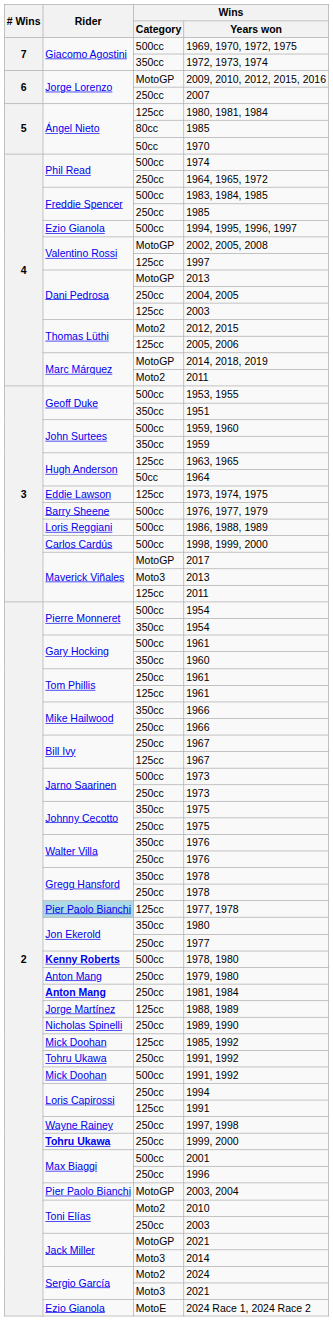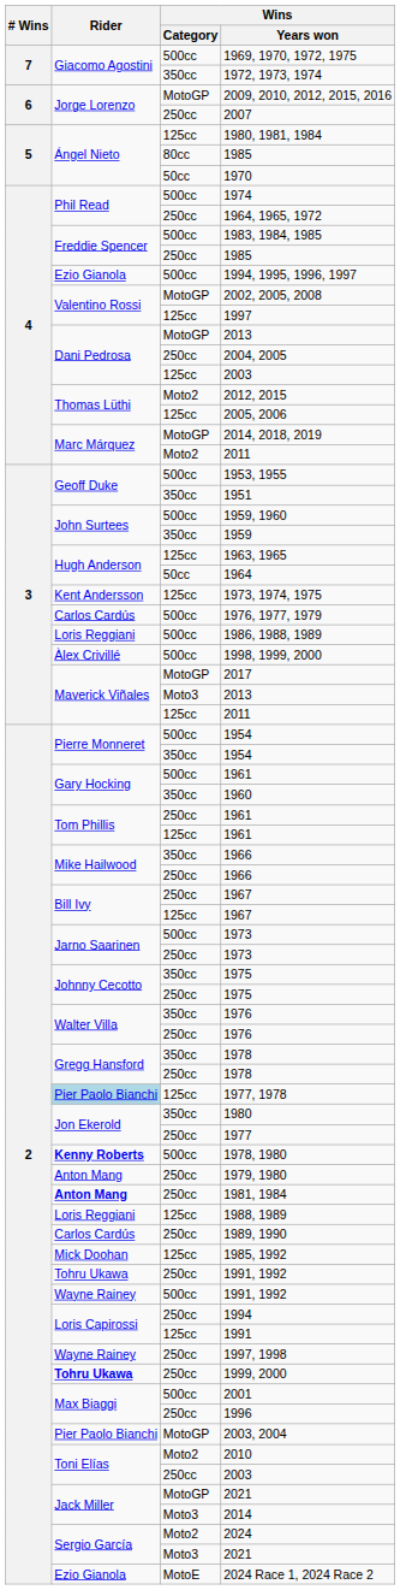 <table class="wikitable" style="font-size: 95%;">
 <tr>
 <th rowspan=2># Wins</th>
 <th rowspan=2>Rider</th>
 <th colspan=2>Wins</th>
 </tr>
 <tr>
 <th>Category</th>
 <th>Years won</th>
 </tr>
 <tr>
 <th rowspan=2>7</th>
 <td rowspan=2> <a href='#'>Giacomo Agostini</a></td>
 <td>500cc</td>
 <td>1969, 1970, 1972, 1975</td>
 </tr>
 <tr>
 <td>350cc</td>
 <td>1972, 1973, 1974</td>
 </tr>
 <tr>
 <th rowspan=2>6</th>
 <td rowspan=2> <a href='#'>Jorge Lorenzo</a></td>
 <td>MotoGP</td>
 <td>2009, 2010, 2012, 2015, 2016</td>
 </tr>
 <tr>
 <td>250cc</td>
 <td>2007</td>
 </tr>
 <tr>
 <th rowspan=3>5</th>
 <td rowspan=3> <a href='#'>Ángel Nieto</a></td>
 <td>125cc</td>
 <td>1980, 1981, 1984</td>
 </tr>
 <tr>
 <td>80cc</td>
 <td>1985</td>
 </tr>
 <tr>
 <td>50cc</td>
 <td>1970</td>
 </tr>
 <tr>
 <th rowspan=14>4</th>
 <td rowspan=2> <a href='#'>Phil Read</a></td>
 <td>500cc</td>
 <td>1974</td>
 </tr>
 <tr>
 <td>250cc</td>
 <td>1964, 1965, 1972</td>
 </tr>
 <tr>
 <td rowspan=2> <a href='#'>Freddie Spencer</a></td>
 <td>500cc</td>
 <td>1983, 1984, 1985</td>
 </tr>
 <tr>
 <td>250cc</td>
 <td>1985</td>
 </tr>
 <tr>
 <td> <a href='#'>Ezio Gianola</a></td>
 <td>500cc</td>
 <td>1994, 1995, 1996, 1997</td>
 </tr>
 <tr>
 <td rowspan=2> <a href='#'>Valentino Rossi</a></td>
 <td>MotoGP</td>
 <td>2002, 2005, 2008</td>
 </tr>
 <tr>
 <td>125cc</td>
 <td>1997</td>
 </tr>
 <tr>
 <td rowspan=3> <a href='#'>Dani Pedrosa</a></td>
 <td>MotoGP</td>
 <td>2013</td>
 </tr>
 <tr>
 <td>250cc</td>
 <td>2004, 2005</td>
 </tr>
 <tr>
 <td>125cc</td>
 <td>2003</td>
 </tr>
 <tr>
 <td rowspan=2> <a href='#'>Thomas Lüthi</a></td>
 <td>Moto2</td>
 <td>2012, 2015</td>
 </tr>
 <tr>
 <td>125cc</td>
 <td>2005, 2006</td>
 </tr>
 <tr>
 <td rowspan=2> <a href='#'>Marc Márquez</a></td>
 <td>MotoGP</td>
 <td>2014, 2018, 2019</td>
 </tr>
 <tr>
 <td>Moto2</td>
 <td>2011</td>
 </tr>
 <tr>
 <th rowspan=13>3</th>
 <td rowspan=2> <a href='#'>Geoff Duke</a></td>
 <td>500cc</td>
 <td>1953, 1955</td>
 </tr>
 <tr>
 <td>350cc</td>
 <td>1951</td>
 </tr>
 <tr>
 <td rowspan=2> <a href='#'>John Surtees</a></td>
 <td>500cc</td>
 <td>1959, 1960</td>
 </tr>
 <tr>
 <td>350cc</td>
 <td>1959</td>
 </tr>
 <tr>
 <td rowspan=2> <a href='#'>Hugh Anderson</a></td>
 <td>125cc</td>
 <td>1963, 1965</td>
 </tr>
 <tr>
 <td>50cc</td>
 <td>1964</td>
 </tr>
 <tr>
-<td> <a href='#'>Eddie Lawson</a></td>
+<td> <a href='#'>Kent Andersson</a></td>
 <td>125cc</td>
 <td>1973, 1974, 1975</td>
 </tr>
 <tr>
-<td> <a href='#'>Barry Sheene</a></td>
+<td> <a href='#'>Carlos Cardús</a></td>
 <td>500cc</td>
 <td>1976, 1977, 1979</td>
 </tr>
 <tr>
 <td> <a href='#'>Loris Reggiani</a></td>
 <td>500cc</td>
 <td>1986, 1988, 1989</td>
 </tr>
 <tr>
-<td> <a href='#'>Carlos Cardús</a></td>
+<td> <a href='#'>Àlex Crivillé</a></td>
 <td>500cc</td>
 <td>1998, 1999, 2000</td>
 </tr>
 <tr>
 <td rowspan=3> <a href='#'>Maverick Viñales</a></td>
 <td>MotoGP</td>
 <td>2017</td>
 </tr>
 <tr>
 <td>Moto3</td>
 <td>2013</td>
 </tr>
 <tr>
 <td>125cc</td>
 <td>2011</td>
 </tr>
 <tr>
 <th rowspan="43">2</th>
 <td rowspan=2> <a href='#'>Pierre Monneret</a></td>
 <td>500cc</td>
 <td>1954</td>
 </tr>
 <tr>
 <td>350cc</td>
 <td>1954</td>
 </tr>
 <tr>
 <td rowspan=2> <a href='#'>Gary Hocking</a></td>
 <td>500cc</td>
 <td>1961</td>
 </tr>
 <tr>
 <td>350cc</td>
 <td>1960</td>
 </tr>
 <tr>
 <td rowspan=2> <a href='#'>Tom Phillis</a></td>
 <td>250cc</td>
 <td>1961</td>
 </tr>
 <tr>
 <td>125cc</td>
 <td>1961</td>
 </tr>
 <tr>
 <td rowspan=2> <a href='#'>Mike Hailwood</a></td>
 <td>350cc</td>
 <td>1966</td>
 </tr>
 <tr>
 <td>250cc</td>
 <td>1966</td>
 </tr>
 <tr>
 <td rowspan=2> <a href='#'>Bill Ivy</a></td>
 <td>250cc</td>
 <td>1967</td>
 </tr>
 <tr>
 <td>125cc</td>
 <td>1967</td>
 </tr>
 <tr>
 <td rowspan=2> <a href='#'>Jarno Saarinen</a></td>
 <td>500cc</td>
 <td>1973</td>
 </tr>
 <tr>
 <td>250cc</td>
 <td>1973</td>
 </tr>
 <tr>
 <td rowspan=2> <a href='#'>Johnny Cecotto</a></td>
 <td>350cc</td>
 <td>1975</td>
 </tr>
 <tr>
 <td>250cc</td>
 <td>1975</td>
 </tr>
 <tr>
 <td rowspan=2> <a href='#'>Walter Villa</a></td>
 <td>350cc</td>
 <td>1976</td>
 </tr>
 <tr>
 <td>250cc</td>
 <td>1976</td>
 </tr>
 <tr>
 <td rowspan=2> <a href='#'>Gregg Hansford</a></td>
 <td>350cc</td>
 <td>1978</td>
 </tr>
 <tr>
 <td>250cc</td>
 <td>1978</td>
 </tr>
 <tr>
 <td style="background: lightblue;"> <a href='#'>Pier Paolo Bianchi</a></td>
 <td>125cc</td>
 <td>1977, 1978</td>
 </tr>
 <tr>
 <td rowspan=2> <a href='#'>Jon Ekerold</a></td>
 <td>350cc</td>
 <td>1980</td>
 </tr>
 <tr>
 <td>250cc</td>
 <td>1977</td>
 </tr>
 <tr>
 <td><strong> <a href='#'>Kenny Roberts</a></strong></td>
 <td>500cc</td>
 <td>1978, 1980</td>
 </tr>
 <tr>
 <td> <a href='#'>Anton Mang</a></td>
 <td>250cc</td>
 <td>1979, 1980</td>
 </tr>
 <tr>
 <td><strong> <a href='#'>Anton Mang</a></strong></td>
 <td>250cc</td>
 <td>1981, 1984</td>
 </tr>
 <tr>
-<td> <a href='#'>Jorge Martínez</a></td>
+<td> <a href='#'>Loris Reggiani</a></td>
 <td>125cc</td>
 <td>1988, 1989</td>
 </tr>
 <tr>
-<td> <a href='#'>Nicholas Spinelli</a></td>
+<td> <a href='#'>Carlos Cardús</a></td>
 <td>250cc</td>
 <td>1989, 1990</td>
 </tr>
 <tr>
 <td> <a href='#'>Mick Doohan</a></td>
 <td>125cc</td>
 <td>1985, 1992</td>
 </tr>
 <tr>
 <td> <a href='#'>Tohru Ukawa</a></td>
 <td>250cc</td>
 <td>1991, 1992</td>
 </tr>
 <tr>
-<td> <a href='#'>Mick Doohan</a></td>
+<td> <a href='#'>Wayne Rainey</a></td>
 <td>500cc</td>
 <td>1991, 1992</td>
 </tr>
 <tr>
 <td rowspan=2> <a href='#'>Loris Capirossi</a></td>
 <td>250cc</td>
 <td>1994</td>
 </tr>
 <tr>
 <td>125cc</td>
 <td>1991</td>
 </tr>
 <tr>
 <td> <a href='#'>Wayne Rainey</a></td>
 <td>250cc</td>
 <td>1997, 1998</td>
 </tr>
 <tr>
 <td><strong> <a href='#'>Tohru Ukawa</a></strong></td>
 <td>250cc</td>
 <td>1999, 2000</td>
 </tr>
 <tr>
 <td rowspan=2> <a href='#'>Max Biaggi</a></td>
 <td>500cc</td>
 <td>2001</td>
 </tr>
 <tr>
 <td>250cc</td>
 <td>1996</td>
 </tr>
 <tr>
 <td> <a href='#'>Pier Paolo Bianchi</a></td>
 <td>MotoGP</td>
 <td>2003, 2004</td>
 </tr>
 <tr>
 <td rowspan=2> <a href='#'>Toni Elías</a></td>
 <td>Moto2</td>
 <td>2010</td>
 </tr>
 <tr>
 <td>250cc</td>
 <td>2003</td>
 </tr>
 <tr>
 <td rowspan=2> <a href='#'>Jack Miller</a></td>
 <td>MotoGP</td>
 <td>2021</td>
 </tr>
 <tr>
 <td>Moto3</td>
 <td>2014</td>
 </tr>
 <tr>
 <td rowspan=2> <a href='#'>Sergio García</a></td>
 <td>Moto2</td>
 <td>2024</td>
 </tr>
 <tr>
 <td>Moto3</td>
 <td>2021</td>
 </tr>
 <tr>
 <td> <a href='#'>Ezio Gianola</a></td>
 <td>MotoE</td>
 <td>2024 Race 1, 2024 Race 2</td>
 </tr>
 </table>
